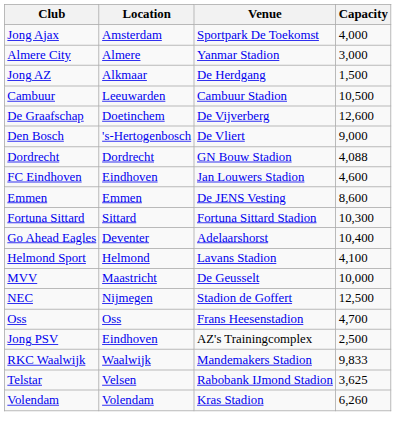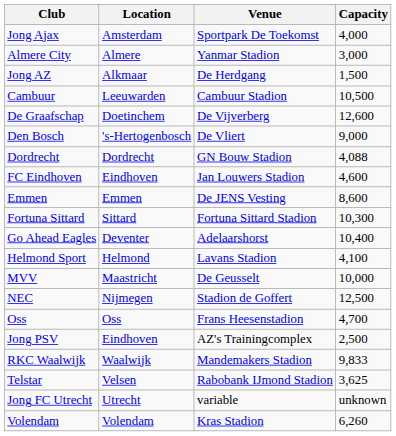 <table class="wikitable sortable">
 <tr>
 <th>Club</th>
 <th>Location</th>
 <th>Venue</th>
 <th>Capacity</th>
 </tr>
 <tr>
 <td><a href='#'>Jong Ajax</a></td>
 <td><a href='#'>Amsterdam</a></td>
 <td><a href='#'>Sportpark De Toekomst</a></td>
 <td>4,000</td>
 </tr>
 <tr>
 <td><a href='#'>Almere City</a></td>
 <td><a href='#'>Almere</a></td>
 <td><a href='#'>Yanmar Stadion</a></td>
 <td>3,000</td>
 </tr>
 <tr>
 <td><a href='#'>Jong AZ</a></td>
 <td><a href='#'>Alkmaar</a></td>
 <td><a href='#'>De Herdgang</a></td>
 <td>1,500</td>
 </tr>
 <tr>
 <td><a href='#'>Cambuur</a></td>
 <td><a href='#'>Leeuwarden</a></td>
 <td><a href='#'>Cambuur Stadion</a></td>
 <td>10,500</td>
 </tr>
 <tr>
 <td><a href='#'>De Graafschap</a></td>
 <td><a href='#'>Doetinchem</a></td>
 <td><a href='#'>De Vijverberg</a></td>
 <td>12,600</td>
 </tr>
 <tr>
 <td><a href='#'>Den Bosch</a></td>
 <td><a href='#'>'s-Hertogenbosch</a></td>
 <td><a href='#'>De Vliert</a></td>
 <td>9,000</td>
 </tr>
 <tr>
 <td><a href='#'>Dordrecht</a></td>
 <td><a href='#'>Dordrecht</a></td>
 <td><a href='#'>GN Bouw Stadion</a></td>
 <td>4,088</td>
 </tr>
 <tr>
 <td><a href='#'>FC Eindhoven</a></td>
 <td><a href='#'>Eindhoven</a></td>
 <td><a href='#'>Jan Louwers Stadion</a></td>
 <td>4,600</td>
 </tr>
 <tr>
 <td><a href='#'>Emmen</a></td>
 <td><a href='#'>Emmen</a></td>
 <td><a href='#'>De JENS Vesting</a></td>
 <td>8,600</td>
 </tr>
 <tr>
 <td><a href='#'>Fortuna Sittard</a></td>
 <td><a href='#'>Sittard</a></td>
 <td><a href='#'>Fortuna Sittard Stadion</a></td>
 <td>10,300</td>
 </tr>
 <tr>
 <td><a href='#'>Go Ahead Eagles</a></td>
 <td><a href='#'>Deventer</a></td>
 <td><a href='#'>Adelaarshorst</a></td>
 <td>10,400</td>
 </tr>
 <tr>
 <td><a href='#'>Helmond Sport</a></td>
 <td><a href='#'>Helmond</a></td>
 <td><a href='#'>Lavans Stadion</a></td>
 <td>4,100</td>
 </tr>
 <tr>
 <td><a href='#'>MVV</a></td>
 <td><a href='#'>Maastricht</a></td>
 <td><a href='#'>De Geusselt</a></td>
 <td>10,000</td>
 </tr>
 <tr>
 <td><a href='#'>NEC</a></td>
 <td><a href='#'>Nijmegen</a></td>
 <td><a href='#'>Stadion de Goffert</a></td>
 <td>12,500</td>
 </tr>
 <tr>
 <td><a href='#'>Oss</a></td>
 <td><a href='#'>Oss</a></td>
 <td><a href='#'>Frans Heesenstadion</a></td>
 <td>4,700</td>
 </tr>
 <tr>
 <td><a href='#'>Jong PSV</a></td>
 <td><a href='#'>Eindhoven</a></td>
 <td>AZ's Trainingcomplex</td>
 <td>2,500</td>
 </tr>
 <tr>
 <td><a href='#'>RKC Waalwijk</a></td>
 <td><a href='#'>Waalwijk</a></td>
 <td><a href='#'>Mandemakers Stadion</a></td>
 <td>9,833</td>
 </tr>
 <tr>
 <td><a href='#'>Telstar</a></td>
 <td><a href='#'>Velsen</a></td>
 <td><a href='#'>Rabobank IJmond Stadion</a></td>
 <td>3,625</td>
 </tr>
 <tr>
+<td><a href='#'>Jong FC Utrecht</a></td>
+<td><a href='#'>Utrecht</a></td>
+<td>variable</td>
+<td>unknown</td>
+</tr>
+<tr>
 <td><a href='#'>Volendam</a></td>
 <td><a href='#'>Volendam</a></td>
 <td><a href='#'>Kras Stadion</a></td>
 <td>6,260</td>
 </tr>
 </table>
